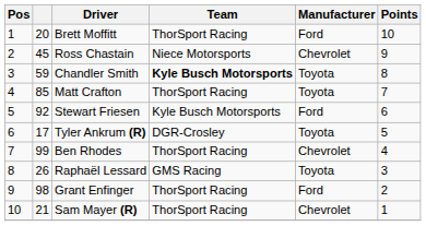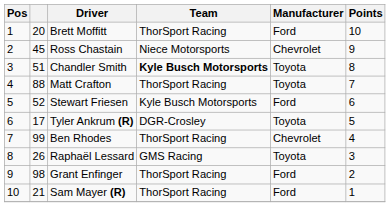 <table class="wikitable" style="font-size:98%">
 <tr>
 <th>Pos</th>
 <th></th>
 <th>Driver</th>
 <th>Team</th>
 <th>Manufacturer</th>
 <th>Points</th>
 </tr>
 <tr>
 <td>1</td>
 <td>20</td>
 <td>Brett Moffitt</td>
 <td>ThorSport Racing</td>
 <td>Ford</td>
 <td>10</td>
 </tr>
 <tr>
 <td>2</td>
 <td>45</td>
 <td>Ross Chastain</td>
 <td>Niece Motorsports</td>
 <td>Chevrolet</td>
 <td>9</td>
 </tr>
 <tr>
 <td>3</td>
-<td>59</td>
+<td>51</td>
 <td>Chandler Smith</td>
 <td><strong>Kyle Busch Motorsports</strong></td>
 <td>Toyota</td>
 <td>8</td>
 </tr>
 <tr>
 <td>4</td>
-<td>85</td>
+<td>88</td>
 <td>Matt Crafton</td>
 <td>ThorSport Racing</td>
 <td>Toyota</td>
 <td>7</td>
 </tr>
 <tr>
 <td>5</td>
-<td>92</td>
+<td>52</td>
 <td>Stewart Friesen</td>
 <td>Kyle Busch Motorsports</td>
 <td>Ford</td>
 <td>6</td>
 </tr>
 <tr>
 <td>6</td>
 <td>17</td>
 <td>Tyler Ankrum <strong>(R)</strong></td>
 <td>DGR-Crosley</td>
 <td>Toyota</td>
 <td>5</td>
 </tr>
 <tr>
 <td>7</td>
 <td>99</td>
 <td>Ben Rhodes</td>
 <td>ThorSport Racing</td>
 <td>Chevrolet</td>
 <td>4</td>
 </tr>
 <tr>
 <td>8</td>
 <td>26</td>
 <td>Raphaël Lessard</td>
 <td>GMS Racing</td>
 <td>Toyota</td>
 <td>3</td>
 </tr>
 <tr>
 <td>9</td>
 <td>98</td>
 <td>Grant Enfinger</td>
 <td>ThorSport Racing</td>
 <td>Ford</td>
 <td>2</td>
 </tr>
 <tr>
 <td>10</td>
 <td>21</td>
 <td>Sam Mayer <strong>(R)</strong></td>
 <td>ThorSport Racing</td>
-<td>Chevrolet</td>
+<td>Ford</td>
 <td>1</td>
 </tr>
 <tr>
 </tr>
 </table>
